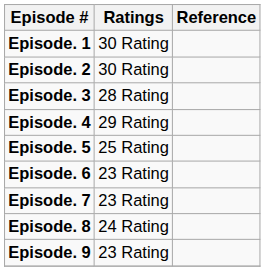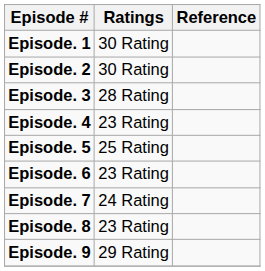 <table class="wikitable">
 <tr>
 <th>Episode #</th>
 <th>Ratings</th>
 <th>Reference</th>
 </tr>
 <tr>
 <td><strong>Episode. 1</strong></td>
 <td>30 Rating</td>
 <td></td>
 </tr>
 <tr>
 <td><strong>Episode. 2</strong></td>
 <td>30 Rating</td>
 <td></td>
 </tr>
 <tr>
 <td><strong>Episode. 3</strong></td>
 <td>28 Rating</td>
 <td></td>
 </tr>
 <tr>
 <td><strong>Episode. 4</strong></td>
-<td>29 Rating</td>
+<td>23 Rating</td>
 <td></td>
 </tr>
 <tr>
 <td><strong>Episode. 5</strong></td>
 <td>25 Rating</td>
 <td></td>
 </tr>
 <tr>
 <td><strong>Episode. 6</strong></td>
 <td>23 Rating</td>
 <td></td>
 </tr>
 <tr>
 <td><strong>Episode. 7</strong></td>
+<td>24 Rating</td>
+<td></td>
+</tr>
+<tr>
+<td><strong>Episode. 8</strong></td>
 <td>23 Rating</td>
 <td></td>
 </tr>
 <tr>
-<td><strong>Episode. 8</strong></td>
-<td>24 Rating</td>
-<td></td>
-</tr>
-<tr>
 <td><strong>Episode. 9</strong></td>
-<td>23 Rating</td>
+<td>29 Rating</td>
 <td></td>
 </tr>
 <tr>
 </tr>
 </table>
